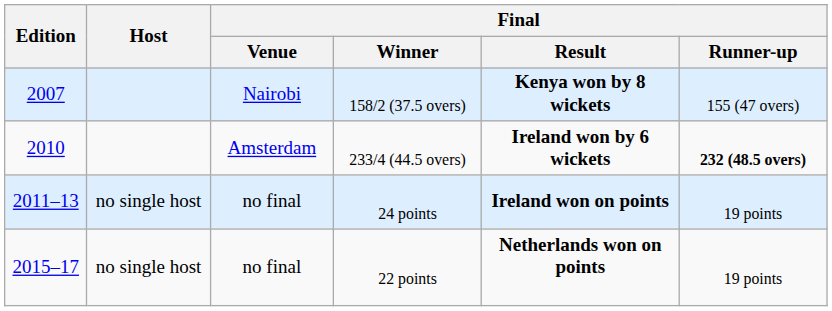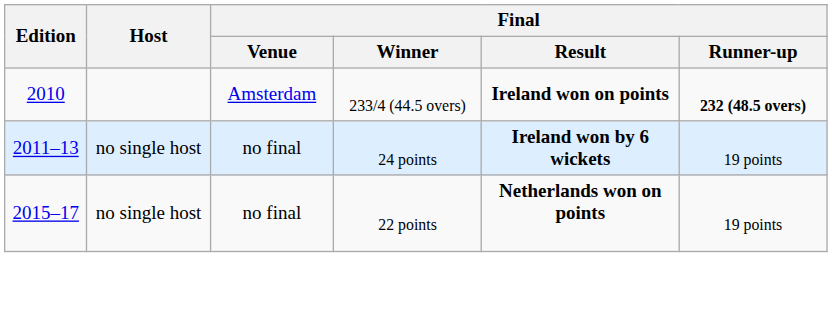 <table class="wikitable" style="font-size:90%; width: 100%; text-align: center;">
 <tr>
 <th rowspan=2 width=10%>Edition</th>
 <th rowspan=2 width=15%>Host</th>
 <th colspan=4>Final</th>
 </tr>
 <tr>
 <th width=15%>Venue</th>
 <th width=18%>Winner</th>
 <th width=24%>Result</th>
 <th width=18%>Runner-up</th>
 </tr>
-<tr style="background:#ddeeff">
-<td><a href='#'>2007</a></td>
-<td></td>
-<td><a href='#'>Nairobi</a></td>
-<td><br><small>158/2 (37.5 overs)</small></td>
-<td><strong>Kenya won by 8 wickets</strong><br></td>
-<td><br><small>155 (47 overs)</small></td>
-</tr>
 <tr>
 <td><a href='#'>2010</a></td>
 <td></td>
 <td><a href='#'>Amsterdam</a></td>
 <td><br><small>233/4 (44.5 overs)</small></td>
-<td><strong>Ireland won by 6 wickets</strong><br></td>
+<td><strong>Ireland won on points</strong><br></td>
 <td><strong><br><small>232 (48.5 overs)</small></strong></td>
 </tr>
 <tr style="background:#ddeeff">
 <td><a href='#'>2011–13</a></td>
 <td>no single host</td>
 <td>no final</td>
 <td><br><small>24 points</small></td>
-<td><strong>Ireland won on points</strong><br></td>
+<td><strong>Ireland won by 6 wickets</strong><br></td>
 <td><br><small>19 points</small></td>
 </tr>
 <tr>
 <td><a href='#'>2015–17</a></td>
 <td>no single host</td>
 <td>no final</td>
 <td><br><small>22 points</small></td>
 <td><strong>Netherlands won on points</strong><br><br></td>
 <td><br><small>19 points </small></td>
 </tr>
 </table>
